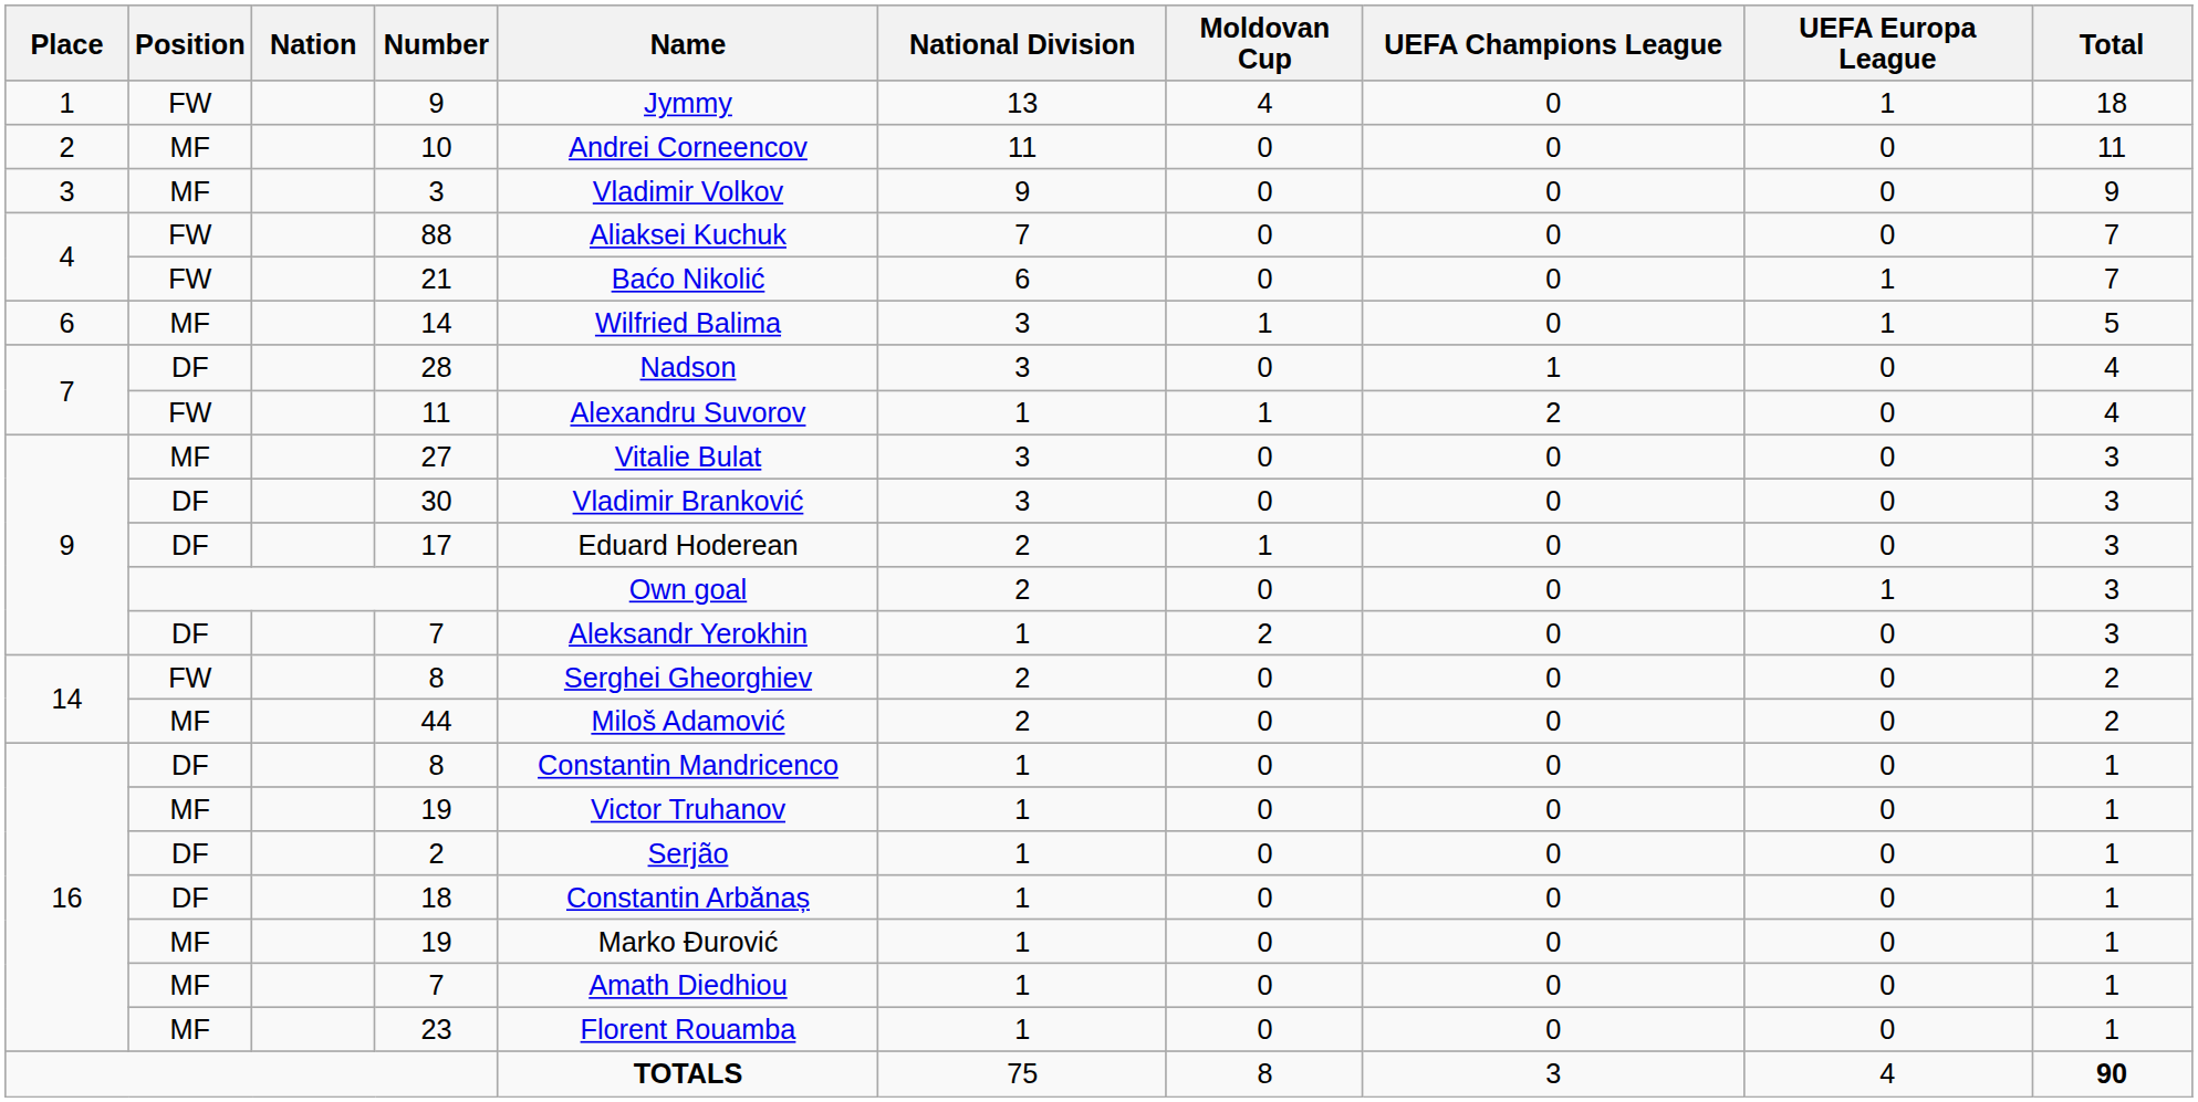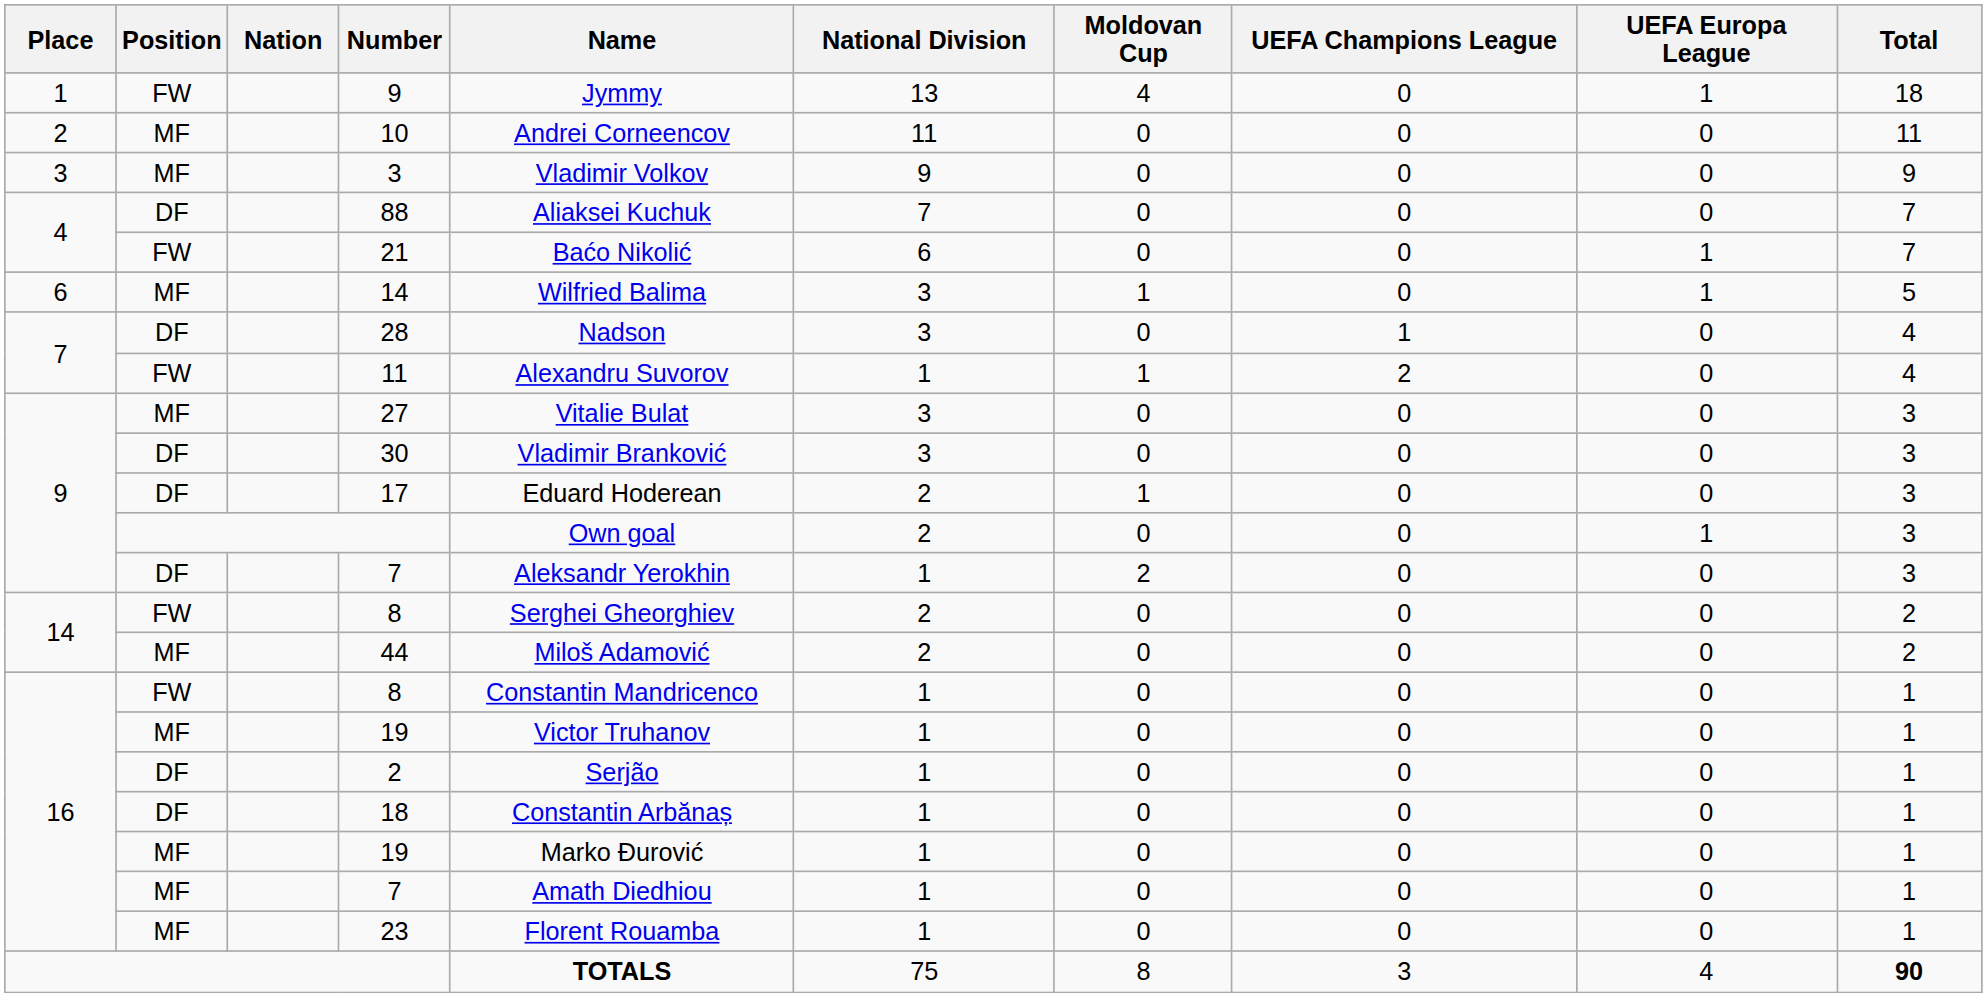 <table class="wikitable" style="font-size: 95%; text-align: center;">
 <tr>
 <th width=60>Place</th>
 <th width=60>Position</th>
 <th width=60>Nation</th>
 <th width=60>Number</th>
 <th width=200>Name</th>
 <th width=150>National Division</th>
 <th width=100>Moldovan Cup</th>
 <th width=200>UEFA Champions League</th>
 <th width=150>UEFA Europa League</th>
 <th width=80><strong>Total</strong></th>
 </tr>
 <tr>
 <td>1</td>
 <td>FW</td>
 <td></td>
 <td>9</td>
 <td><a href='#'>Jymmy</a></td>
 <td>13</td>
 <td>4</td>
 <td>0</td>
 <td>1</td>
 <td>18</td>
 </tr>
 <tr>
 <td>2</td>
 <td>MF</td>
 <td></td>
 <td>10</td>
 <td><a href='#'>Andrei Corneencov</a></td>
 <td>11</td>
 <td>0</td>
 <td>0</td>
 <td>0</td>
 <td>11</td>
 </tr>
 <tr>
 <td>3</td>
 <td>MF</td>
 <td></td>
 <td>3</td>
 <td><a href='#'>Vladimir Volkov</a></td>
 <td>9</td>
 <td>0</td>
 <td>0</td>
 <td>0</td>
 <td>9</td>
 </tr>
 <tr>
 <td rowspan="2">4</td>
-<td>FW</td>
+<td>DF</td>
 <td></td>
 <td>88</td>
 <td><a href='#'>Aliaksei Kuchuk</a></td>
 <td>7</td>
 <td>0</td>
 <td>0</td>
 <td>0</td>
 <td>7</td>
 </tr>
 <tr>
 <td>FW</td>
 <td></td>
 <td>21</td>
 <td><a href='#'>Baćo Nikolić</a></td>
 <td>6</td>
 <td>0</td>
 <td>0</td>
 <td>1</td>
 <td>7</td>
 </tr>
 <tr>
 <td>6</td>
 <td>MF</td>
 <td></td>
 <td>14</td>
 <td><a href='#'>Wilfried Balima</a></td>
 <td>3</td>
 <td>1</td>
 <td>0</td>
 <td>1</td>
 <td>5</td>
 </tr>
 <tr>
 <td rowspan="2">7</td>
 <td>DF</td>
 <td></td>
 <td>28</td>
 <td><a href='#'>Nadson</a></td>
 <td>3</td>
 <td>0</td>
 <td>1</td>
 <td>0</td>
 <td>4</td>
 </tr>
 <tr>
 <td>FW</td>
 <td></td>
 <td>11</td>
 <td><a href='#'>Alexandru Suvorov</a></td>
 <td>1</td>
 <td>1</td>
 <td>2</td>
 <td>0</td>
 <td>4</td>
 </tr>
 <tr>
 <td rowspan="5">9</td>
 <td>MF</td>
 <td></td>
 <td>27</td>
 <td><a href='#'>Vitalie Bulat</a></td>
 <td>3</td>
 <td>0</td>
 <td>0</td>
 <td>0</td>
 <td>3</td>
 </tr>
 <tr>
 <td>DF</td>
 <td></td>
 <td>30</td>
 <td><a href='#'>Vladimir Branković</a></td>
 <td>3</td>
 <td>0</td>
 <td>0</td>
 <td>0</td>
 <td>3</td>
 </tr>
 <tr>
 <td>DF</td>
 <td></td>
 <td>17</td>
 <td>Eduard Hoderean</td>
 <td>2</td>
 <td>1</td>
 <td>0</td>
 <td>0</td>
 <td>3</td>
 </tr>
 <tr>
 <td colspan="3"></td>
 <td><a href='#'>Own goal</a></td>
 <td>2</td>
 <td>0</td>
 <td>0</td>
 <td>1</td>
 <td>3</td>
 </tr>
 <tr>
 <td>DF</td>
 <td></td>
 <td>7</td>
 <td><a href='#'>Aleksandr Yerokhin</a></td>
 <td>1</td>
 <td>2</td>
 <td>0</td>
 <td>0</td>
 <td>3</td>
 </tr>
 <tr>
 <td rowspan="2">14</td>
 <td>FW</td>
 <td></td>
 <td>8</td>
 <td><a href='#'>Serghei Gheorghiev</a></td>
 <td>2</td>
 <td>0</td>
 <td>0</td>
 <td>0</td>
 <td>2</td>
 </tr>
 <tr>
 <td>MF</td>
 <td></td>
 <td>44</td>
 <td><a href='#'>Miloš Adamović</a></td>
 <td>2</td>
 <td>0</td>
 <td>0</td>
 <td>0</td>
 <td>2</td>
 </tr>
 <tr>
 <td rowspan="7">16</td>
-<td>DF</td>
+<td>FW</td>
 <td></td>
 <td>8</td>
 <td><a href='#'>Constantin Mandricenco</a></td>
 <td>1</td>
 <td>0</td>
 <td>0</td>
 <td>0</td>
 <td>1</td>
 </tr>
 <tr>
 <td>MF</td>
 <td></td>
 <td>19</td>
 <td><a href='#'>Victor Truhanov</a></td>
 <td>1</td>
 <td>0</td>
 <td>0</td>
 <td>0</td>
 <td>1</td>
 </tr>
 <tr>
 <td>DF</td>
 <td></td>
 <td>2</td>
 <td><a href='#'>Serjão</a></td>
 <td>1</td>
 <td>0</td>
 <td>0</td>
 <td>0</td>
 <td>1</td>
 </tr>
 <tr>
 <td>DF</td>
 <td></td>
 <td>18</td>
 <td><a href='#'>Constantin Arbănaș</a></td>
 <td>1</td>
 <td>0</td>
 <td>0</td>
 <td>0</td>
 <td>1</td>
 </tr>
 <tr>
 <td>MF</td>
 <td></td>
 <td>19</td>
 <td>Marko Đurović</td>
 <td>1</td>
 <td>0</td>
 <td>0</td>
 <td>0</td>
 <td>1</td>
 </tr>
 <tr>
 <td>MF</td>
 <td></td>
 <td>7</td>
 <td><a href='#'>Amath Diedhiou</a></td>
 <td>1</td>
 <td>0</td>
 <td>0</td>
 <td>0</td>
 <td>1</td>
 </tr>
 <tr>
 <td>MF</td>
 <td></td>
 <td>23</td>
 <td><a href='#'>Florent Rouamba</a></td>
 <td>1</td>
 <td>0</td>
 <td>0</td>
 <td>0</td>
 <td>1</td>
 </tr>
 <tr>
 <td colspan="4"></td>
 <td><strong>TOTALS</strong></td>
 <td>75</td>
 <td>8</td>
 <td>3</td>
 <td>4</td>
 <td><strong>90</strong></td>
 </tr>
 </table>
